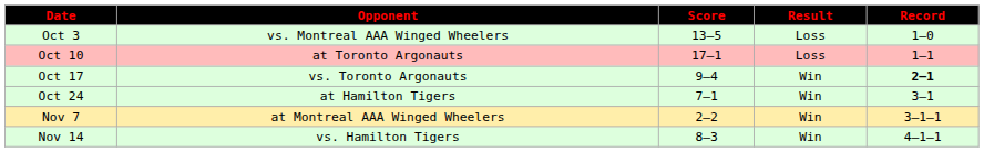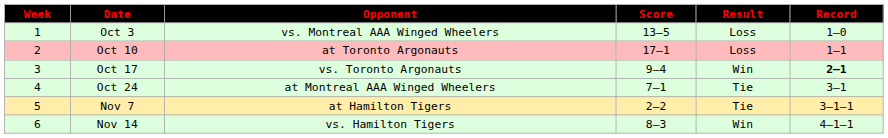 <table class="wikitable" width="80%">
 <tr align="center"  style="background:black;color:red;">
+<td><strong>Week</strong></td>
 <td><strong>Date</strong></td>
 <td><strong>Opponent</strong></td>
 <td><strong>Score</strong></td>
 <td><strong>Result</strong></td>
 <td><strong>Record</strong></td>
 </tr>
 <tr align="center" bgcolor="#ddffdd">
+<td>1</td>
 <td>Oct 3</td>
 <td>vs. Montreal AAA Winged Wheelers</td>
 <td>13–5</td>
 <td>Loss</td>
 <td>1–0</td>
 </tr>
 <tr align="center" bgcolor="#ffbbbb">
+<td>2</td>
 <td>Oct 10</td>
 <td>at Toronto Argonauts</td>
 <td>17–1</td>
 <td>Loss</td>
 <td>1–1</td>
 </tr>
 <tr align="center" bgcolor="#ddffdd">
+<td>3</td>
 <td>Oct 17</td>
 <td>vs. Toronto Argonauts</td>
 <td>9–4</td>
 <td>Win</td>
 <td><strong>2–1</strong></td>
 </tr>
 <tr align="center" bgcolor="#ddffdd">
+<td>4</td>
 <td>Oct 24</td>
-<td>at Hamilton Tigers</td>
+<td>at Montreal AAA Winged Wheelers</td>
 <td>7–1</td>
-<td>Win</td>
+<td>Tie</td>
 <td>3–1</td>
 </tr>
 <tr align="center" bgcolor="#ffeeaa">
+<td>5</td>
 <td>Nov 7</td>
-<td>at Montreal AAA Winged Wheelers</td>
+<td>at Hamilton Tigers</td>
 <td>2–2</td>
-<td>Win</td>
+<td>Tie</td>
 <td>3–1–1</td>
 </tr>
 <tr align="center" bgcolor="#ddffdd">
+<td>6</td>
 <td>Nov 14</td>
 <td>vs. Hamilton Tigers</td>
 <td>8–3</td>
 <td>Win</td>
 <td>4–1–1</td>
 </tr>
 </table>
